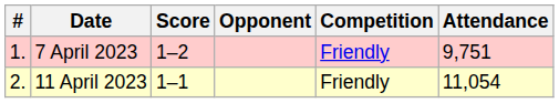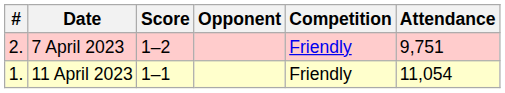 <table class="wikitable" style="font-size:90%">
 <tr>
 <th>#</th>
 <th>Date</th>
 <th>Score</th>
 <th>Opponent</th>
 <th>Competition</th>
 <th>Attendance</th>
 </tr>
 <tr style="background: #FFCCCC">
-<td>1.</td>
+<td>2.</td>
 <td>7 April 2023</td>
 <td>1–2</td>
 <td></td>
 <td><a href='#'>Friendly</a></td>
 <td>9,751</td>
 </tr>
 <tr style="background: #FFFFCC">
-<td>2.</td>
+<td>1.</td>
 <td>11 April 2023</td>
 <td>1–1</td>
 <td></td>
 <td>Friendly</td>
 <td>11,054</td>
 </tr>
 </table>
